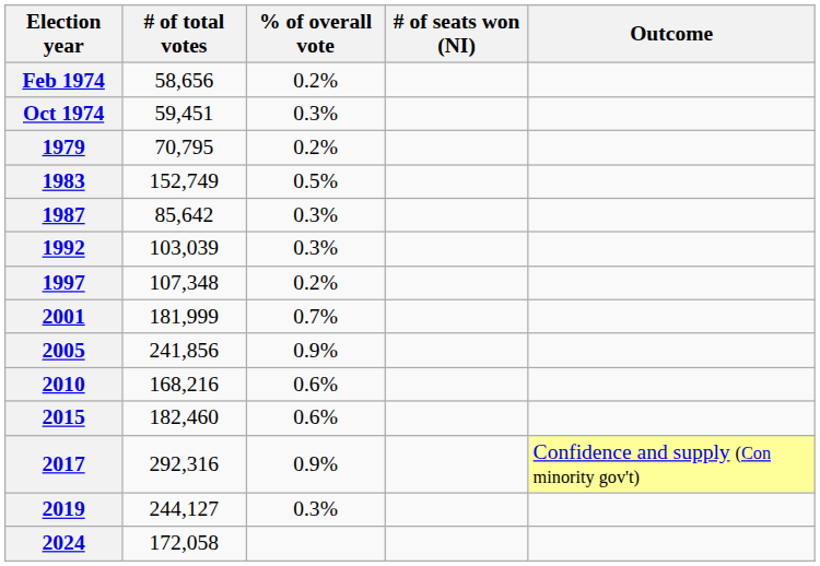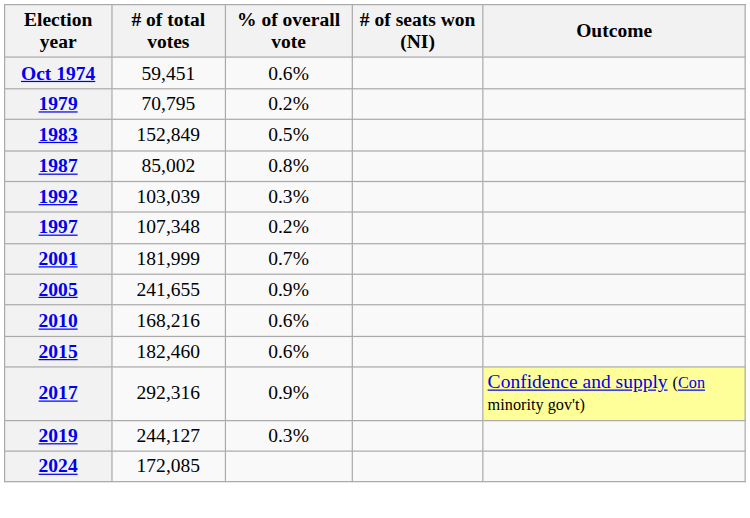 <table class="wikitable">
 <tr>
 <th>Election year</th>
 <th># of total votes</th>
 <th>% of overall vote</th>
 <th># of seats won (NI)</th>
 <th>Outcome</th>
 </tr>
 <tr>
-<th><a href='#'>Feb 1974</a></th>
-<td style="text-align:center;">58,656 </td>
-<td style="text-align:center;">0.2% </td>
-<td style="text-align:center;"></td>
-<td></td>
-</tr>
-<tr>
 <th><a href='#'>Oct 1974</a></th>
 <td style="text-align:center;">59,451 </td>
-<td style="text-align:center;">0.3% </td>
+<td style="text-align:center;">0.6% </td>
 <td style="text-align:center;"> </td>
 <td></td>
 </tr>
 <tr>
 <th><a href='#'>1979</a></th>
 <td style="text-align:center;">70,795 </td>
 <td style="text-align:center;">0.2% </td>
 <td style="text-align:center;"> </td>
 <td></td>
 </tr>
 <tr>
 <th><a href='#'>1983</a></th>
-<td style="text-align:center;">152,749 </td>
+<td style="text-align:center;">152,849 </td>
 <td style="text-align:center;">0.5% </td>
 <td style="text-align:center;"> </td>
 <td></td>
 </tr>
 <tr>
 <th><a href='#'>1987</a></th>
-<td style="text-align:center;">85,642 </td>
-<td style="text-align:center;">0.3% </td>
+<td style="text-align:center;">85,002 </td>
+<td style="text-align:center;">0.8% </td>
 <td style="text-align:center;"> </td>
 <td></td>
 </tr>
 <tr>
 <th><a href='#'>1992</a></th>
 <td style="text-align:center;">103,039 </td>
 <td style="text-align:center;">0.3% </td>
 <td style="text-align:center;"> </td>
 <td></td>
 </tr>
 <tr>
 <th><a href='#'>1997</a></th>
 <td style="text-align:center;">107,348 </td>
 <td style="text-align:center;">0.2% </td>
 <td style="text-align:center;"> </td>
 <td></td>
 </tr>
 <tr>
 <th><a href='#'>2001</a></th>
 <td style="text-align:center;">181,999 </td>
 <td style="text-align:center;">0.7% </td>
 <td style="text-align:center;"> </td>
 <td></td>
 </tr>
 <tr>
 <th><a href='#'>2005</a></th>
-<td style="text-align:center;">241,856 </td>
+<td style="text-align:center;">241,655 </td>
 <td style="text-align:center;">0.9% </td>
 <td style="text-align:center;"> </td>
 <td></td>
 </tr>
 <tr>
 <th><a href='#'>2010</a></th>
 <td style="text-align:center;">168,216 </td>
 <td style="text-align:center;">0.6% </td>
 <td style="text-align:center;"> </td>
 <td></td>
 </tr>
 <tr>
 <th><a href='#'>2015</a></th>
 <td style="text-align:center;">182,460 </td>
 <td style="text-align:center;">0.6% </td>
 <td style="text-align:center;"> </td>
 <td></td>
 </tr>
 <tr>
 <th><a href='#'>2017</a></th>
 <td style="text-align:center;">292,316 </td>
 <td style="text-align:center;">0.9% </td>
 <td style="text-align:center;"> </td>
 <td style="background-color:#FFFF99"><a href='#'>Confidence and supply</a> <small>(<a href='#'>Con</a> minority gov't)</small></td>
 </tr>
 <tr>
 <th><a href='#'>2019</a></th>
 <td style="text-align:center;">244,127 </td>
 <td style="text-align:center;">0.3% </td>
 <td style="text-align:center;"> </td>
 <td></td>
 </tr>
 <tr>
 <th><a href='#'>2024</a></th>
-<td style="text-align:center;">172,058 </td>
+<td style="text-align:center;">172,085 </td>
 <td style="text-align:center;"></td>
 <td style="text-align:center;"></td>
 <td></td>
 </tr>
 </table>
